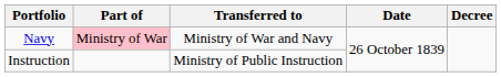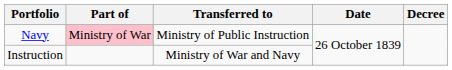 <table class="wikitable" style="text-align:center;">
 <tr>
 <th>Portfolio</th>
 <th>Part of</th>
 <th>Transferred to</th>
 <th>Date</th>
 <th>Decree</th>
 </tr>
 <tr>
 <td><a href='#'>Navy</a></td>
 <td style="background: pink;">Ministry of War</td>
-<td>Ministry of War and Navy</td>
+<td>Ministry of Public Instruction</td>
 <td rowspan=2>26 October 1839</td>
 <td rowspan=2></td>
 </tr>
 <tr>
 <td>Instruction</td>
 <td></td>
-<td>Ministry of Public Instruction</td>
+<td>Ministry of War and Navy</td>
 </tr>
 </table>
